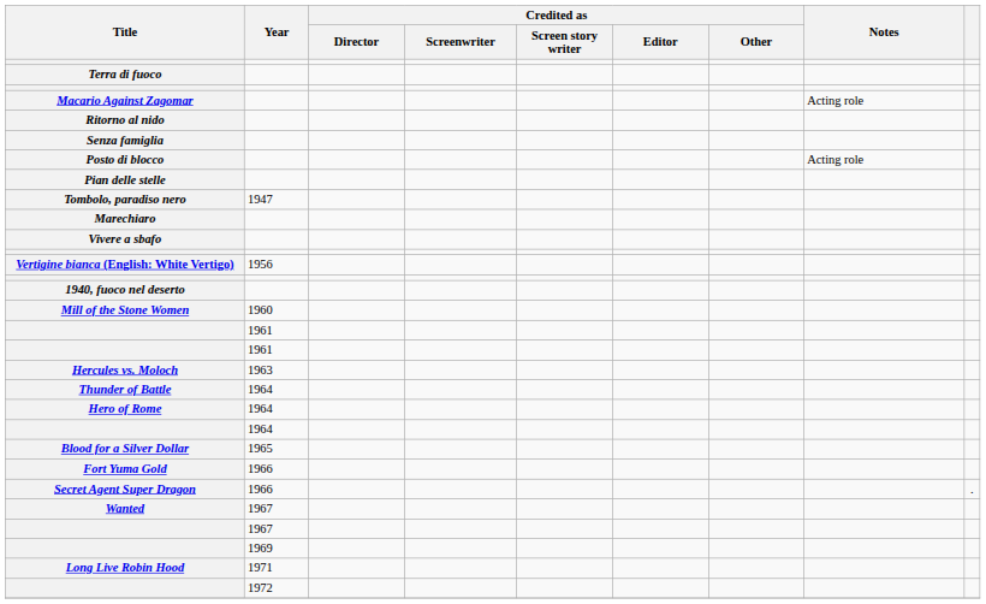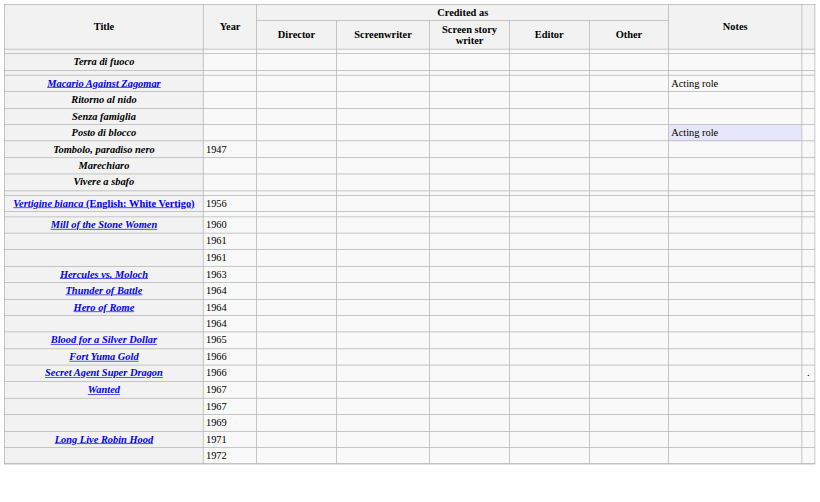 <table class="wikitable sortable plainrowheaders">
 <tr>
 <th width="15%" rowspan="2" scope="col">Title</th>
 <th width="4%" rowspan="2" scope="col">Year</th>
 <th colspan="5" scope="col">Credited as</th>
 <th width="10%" rowspan="2" scope="col" class="unsortable">Notes</th>
 <th width="1%" rowspan="2" scope="col" class="unsortable"></th>
 </tr>
 <tr>
 <th width=6%>Director</th>
 <th width=6%>Screenwriter</th>
 <th width=6%>Screen story writer</th>
 <th width=6%>Editor</th>
 <th width=6%>Other</th>
 </tr>
 <tr>
 <th scope="row"></th>
 <td></td>
 <td></td>
 <td></td>
 <td></td>
 <td></td>
 <td></td>
 <td></td>
 <td style="text-align:center;"></td>
 </tr>
 <tr>
 <th scope="row"><em>Terra di fuoco</em></th>
 <td></td>
 <td></td>
 <td></td>
 <td></td>
 <td></td>
 <td></td>
 <td></td>
 <td style="text-align:center;"></td>
 </tr>
 <tr>
 <th scope="row"></th>
 <td></td>
 <td></td>
 <td></td>
 <td></td>
 <td></td>
 <td></td>
 <td></td>
 <td style="text-align:center;"></td>
 </tr>
 <tr>
 <th scope="row"><em><a href='#'>Macario Against Zagomar</a></em></th>
 <td></td>
 <td></td>
 <td></td>
 <td></td>
 <td></td>
 <td></td>
 <td>Acting role</td>
 <td style="text-align:center;"></td>
 </tr>
 <tr>
 <th scope="row"><em>Ritorno al nido</em></th>
 <td></td>
 <td></td>
 <td></td>
 <td></td>
 <td></td>
 <td></td>
 <td></td>
 <td style="text-align:center;"></td>
 </tr>
 <tr>
 <th scope="row"><em>Senza famiglia</em></th>
 <td></td>
 <td></td>
 <td></td>
 <td></td>
 <td></td>
 <td></td>
 <td></td>
 <td style="text-align:center;"></td>
 </tr>
 <tr>
 <th scope="row"><em>Posto di blocco</em></th>
 <td></td>
 <td></td>
 <td></td>
 <td></td>
 <td></td>
 <td></td>
-<td>Acting role</td>
-<td style="text-align:center;"></td>
-</tr>
-<tr>
-<th scope="row"><em>Pian delle stelle</em></th>
-<td></td>
-<td></td>
-<td></td>
-<td></td>
-<td></td>
-<td></td>
-<td></td>
+<td style="background: lavender;">Acting role</td>
 <td style="text-align:center;"></td>
 </tr>
 <tr>
 <th scope="row"><em>Tombolo, paradiso nero</em></th>
 <td>1947</td>
 <td></td>
 <td></td>
 <td></td>
 <td></td>
 <td></td>
 <td></td>
 <td style="text-align:center;"></td>
 </tr>
 <tr>
 <th scope="row"><em>Marechiaro</em></th>
 <td></td>
 <td></td>
 <td></td>
 <td></td>
 <td></td>
 <td></td>
 <td></td>
 <td style="text-align:center;"></td>
 </tr>
 <tr>
 <th scope="row"><em>Vivere a sbafo</em></th>
 <td></td>
 <td></td>
 <td></td>
 <td></td>
 <td></td>
 <td></td>
 <td></td>
 <td style="text-align:center;"></td>
 </tr>
 <tr>
 <th scope="row"></th>
 <td></td>
 <td></td>
 <td></td>
 <td></td>
 <td></td>
 <td></td>
 <td></td>
 <td style="text-align:center;"></td>
 </tr>
 <tr>
 <th scope="row"><a href='#'><em>Vertigine bianca</em> (English: White Vertigo)</a></th>
 <td>1956</td>
 <td></td>
 <td></td>
 <td></td>
 <td></td>
 <td></td>
 <td></td>
 <td style="text-align:center;"></td>
 </tr>
 <tr>
 <th scope="row"></th>
-<td></td>
-<td></td>
-<td></td>
-<td></td>
-<td></td>
-<td></td>
-<td></td>
-<td style="text-align:center;"></td>
-</tr>
-<tr>
-<th scope="row"><em>1940, fuoco nel deserto</em></th>
 <td></td>
 <td></td>
 <td></td>
 <td></td>
 <td></td>
 <td></td>
 <td></td>
 <td style="text-align:center;"></td>
 </tr>
 <tr>
 <th scope="row"><em><a href='#'>Mill of the Stone Women</a></em></th>
 <td>1960</td>
 <td></td>
 <td></td>
 <td></td>
 <td></td>
 <td></td>
 <td></td>
 <td style="text-align:center;"></td>
 </tr>
 <tr>
 <th scope="row"></th>
 <td>1961</td>
 <td></td>
 <td></td>
 <td></td>
 <td></td>
 <td></td>
 <td></td>
 <td style="text-align:center;"></td>
 </tr>
 <tr>
 <th scope="row"></th>
 <td>1961</td>
 <td></td>
 <td></td>
 <td></td>
 <td></td>
 <td></td>
 <td></td>
 <td style="text-align:center;"></td>
 </tr>
 <tr>
 <th scope="row"><em><a href='#'>Hercules vs. Moloch</a></em></th>
 <td>1963</td>
 <td></td>
 <td></td>
 <td></td>
 <td></td>
 <td></td>
 <td></td>
 <td style="text-align:center;"></td>
 </tr>
 <tr>
 <th scope="row"><em><a href='#'>Thunder of Battle</a></em></th>
 <td>1964</td>
 <td></td>
 <td></td>
 <td></td>
 <td></td>
 <td></td>
 <td></td>
 <td style="text-align:center;"></td>
 </tr>
 <tr>
 <th scope="row"><em><a href='#'>Hero of Rome</a></em></th>
 <td>1964</td>
 <td></td>
 <td></td>
 <td></td>
 <td></td>
 <td></td>
 <td></td>
 <td style="text-align:center;"></td>
 </tr>
 <tr>
 <th scope="row"></th>
 <td>1964</td>
 <td></td>
 <td></td>
 <td></td>
 <td></td>
 <td></td>
 <td></td>
 <td style="text-align:center;"></td>
 </tr>
 <tr>
 <th scope="row"><em><a href='#'>Blood for a Silver Dollar</a></em></th>
 <td>1965</td>
 <td></td>
 <td></td>
 <td></td>
 <td></td>
 <td></td>
 <td></td>
 <td style="text-align:center;"></td>
 </tr>
 <tr>
 <th scope="row"><em><a href='#'>Fort Yuma Gold</a></em></th>
 <td>1966</td>
 <td></td>
 <td></td>
 <td></td>
 <td></td>
 <td></td>
 <td></td>
 <td style="text-align:center;"></td>
 </tr>
 <tr>
 <th scope="row"><em><a href='#'>Secret Agent Super Dragon</a></em></th>
 <td>1966</td>
 <td></td>
 <td></td>
 <td></td>
 <td></td>
 <td></td>
 <td></td>
 <td style="text-align:center;">.</td>
 </tr>
 <tr>
 <th scope="row"><em><a href='#'>Wanted</a></em></th>
 <td>1967</td>
 <td></td>
 <td></td>
 <td></td>
 <td></td>
 <td></td>
 <td></td>
 <td style="text-align:center;"></td>
 </tr>
 <tr>
 <th scope="row"></th>
 <td>1967</td>
 <td></td>
 <td></td>
 <td></td>
 <td></td>
 <td></td>
 <td></td>
 <td style="text-align:center;"></td>
 </tr>
 <tr>
 <th scope="row"></th>
 <td>1969</td>
 <td></td>
 <td></td>
 <td></td>
 <td></td>
 <td></td>
 <td></td>
 <td style="text-align:center;"></td>
 </tr>
 <tr>
 <th scope="row"><em><a href='#'>Long Live Robin Hood</a></em></th>
 <td>1971</td>
 <td></td>
 <td></td>
 <td></td>
 <td></td>
 <td></td>
 <td></td>
 <td style="text-align:center;"></td>
 </tr>
 <tr>
 <th scope="row"></th>
 <td>1972</td>
 <td></td>
 <td></td>
 <td></td>
 <td></td>
 <td></td>
 <td></td>
 <td style="text-align:center;"></td>
 </tr>
 <tr>
 </tr>
 </table>
